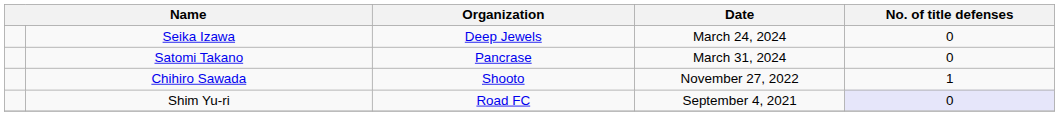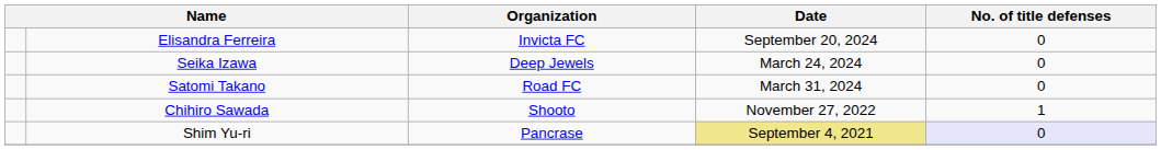 <table class="wikitable" style="width:99%; text-align:center;">
 <tr>
 <th colspan="2" style="width:35%;">Name</th>
 <th style="width:25%;">Organization</th>
 <th width=20%>Date</th>
 <th width=20%>No. of title defenses</th>
+</tr>
+<tr>
+<td (fighter)><br></td>
+<td><a href='#'>Elisandra Ferreira</a></td>
+<td><a href='#'>Invicta FC</a></td>
+<td>September 20, 2024</td>
+<td>0</td>
 </tr>
 <tr>
 <td (fighter)><br></td>
 <td><a href='#'>Seika Izawa</a></td>
 <td><a href='#'>Deep Jewels</a></td>
 <td>March 24, 2024</td>
 <td>0</td>
 </tr>
 <tr>
 <td (fighter)><br></td>
 <td><a href='#'>Satomi Takano</a></td>
-<td><a href='#'>Pancrase</a></td>
+<td><a href='#'>Road FC</a></td>
 <td>March 31, 2024</td>
 <td>0</td>
 </tr>
 <tr>
 <td (fighter)><br></td>
 <td><a href='#'>Chihiro Sawada</a></td>
 <td><a href='#'>Shooto</a></td>
 <td>November 27, 2022</td>
 <td>1</td>
 </tr>
 <tr>
 <td (fighter)><br></td>
 <td>Shim Yu-ri</td>
-<td><a href='#'>Road FC</a></td>
-<td>September 4, 2021</td>
+<td><a href='#'>Pancrase</a></td>
+<td style="background: khaki;">September 4, 2021</td>
 <td style="background: lavender;">0</td>
 </tr>
 <tr>
 </tr>
 </table>
